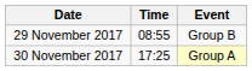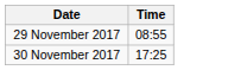 <table class = "wikitable" style="text-align:center;">
 <tr>
 <th width=150>Date</th>
 <th width=50>Time</th>
-<th width=80>Event</th>
 </tr>
 <tr>
 <td>29 November 2017</td>
 <td>08:55</td>
-<td>Group B</td>
 </tr>
 <tr>
 <td>30 November 2017</td>
 <td>17:25</td>
-<td bgcolor=ffffcc>Group A</td>
 </tr>
 </table>
